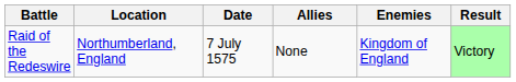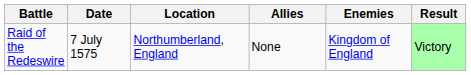 <table class="wikitable sortable">
 <tr>
 <th>Battle</th>
+<th width="120">Date</th>
 <th width="180">Location</th>
-<th width="120">Date</th>
 <th width="150">Allies</th>
 <th width="150">Enemies</th>
 <th width="80">Result</th>
 </tr>
 <tr>
 <td><a href='#'>Raid of the Redeswire</a></td>
+<td>7 July 1575</td>
 <td><a href='#'>Northumberland</a>, <a href='#'>England</a></td>
-<td>7 July 1575</td>
 <td>None</td>
 <td> <a href='#'>Kingdom of England</a></td>
 <td style="background:#AFA">Victory</td>
 </tr>
 </table>
